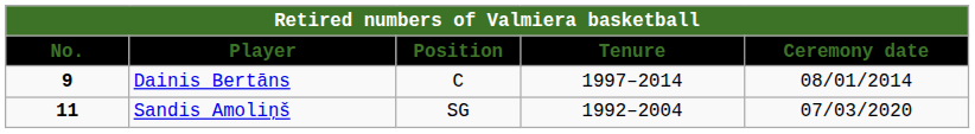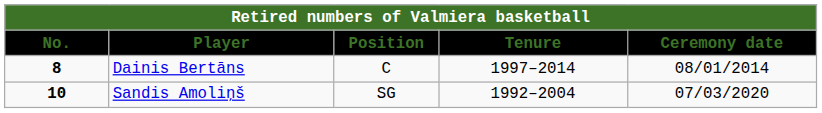 <table class="wikitable sortable" style="text-align:center">
 <tr>
 <td colspan="5" style= "background: #3d7326; color: #ffffff"><strong>Retired numbers of Valmiera basketball</strong></td>
 </tr>
 <tr>
 <th style="width:80px; background:#000000; color:#3d7326;">No.</th>
 <th style="width:180px; background:#000000; color:#3d7326;">Player</th>
 <th style="width:80px; background:#000000; color:#3d7326;">Position</th>
 <th style="width:150px; background:#000000; color:#3d7326;">Tenure</th>
 <th style="width:150px; background:#000000; color:#3d7326;">Ceremony date</th>
 </tr>
 <tr>
-<td><strong>9</strong></td>
+<td><strong>8</strong></td>
 <td style="text-align:left;"> <a href='#'>Dainis Bertāns</a></td>
 <td>C</td>
 <td>1997–2014</td>
 <td>08/01/2014 </td>
 </tr>
 <tr>
-<td><strong>11</strong></td>
+<td><strong>10</strong></td>
 <td style="text-align:left;"> <a href='#'>Sandis Amoliņš</a></td>
 <td>SG</td>
 <td>1992–2004</td>
 <td>07/03/2020 </td>
 </tr>
 </table>
